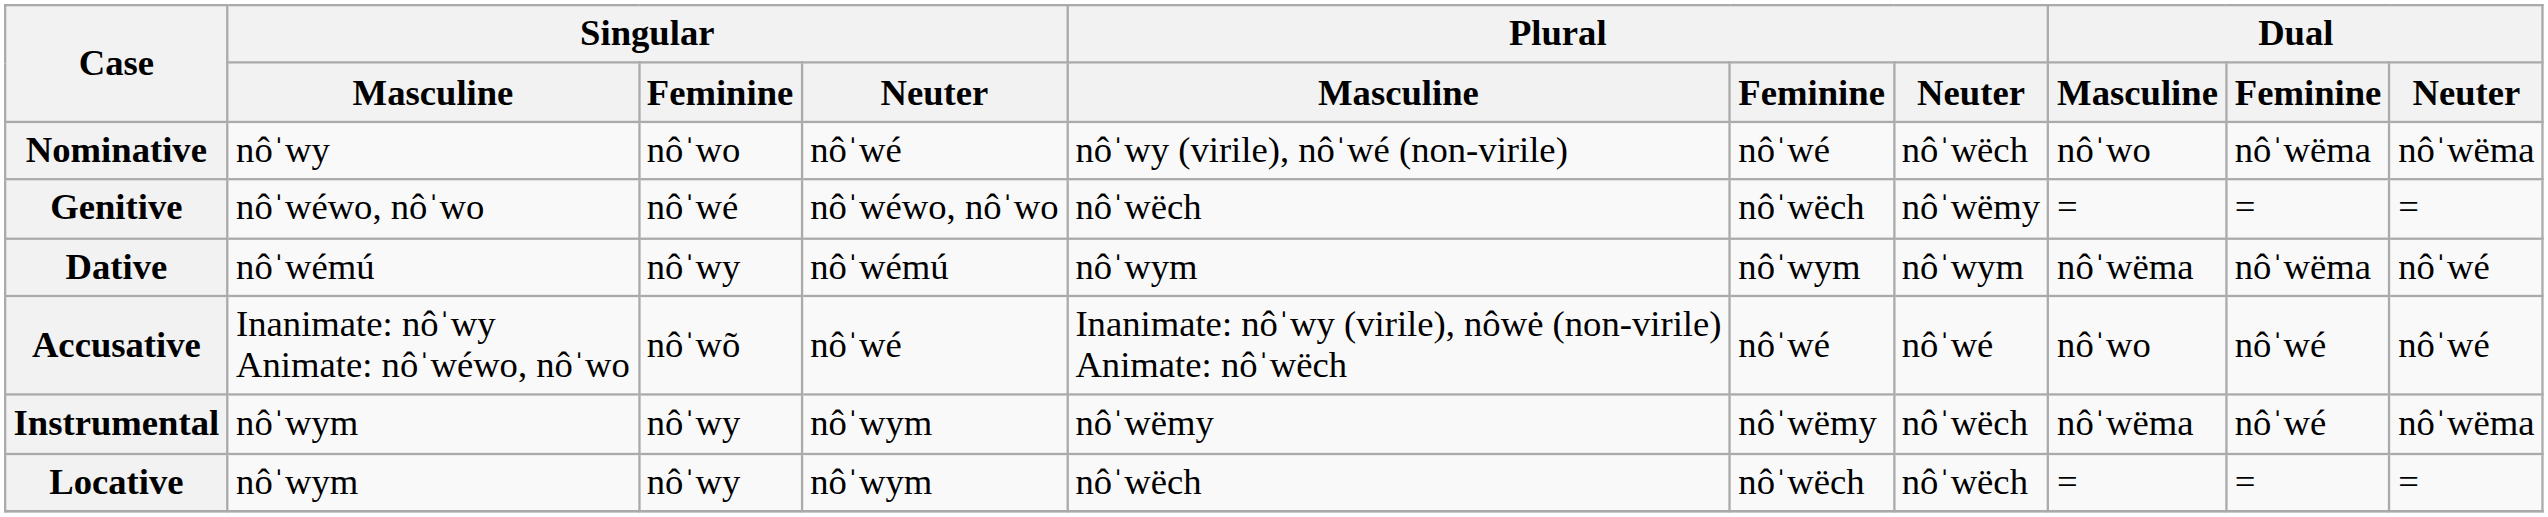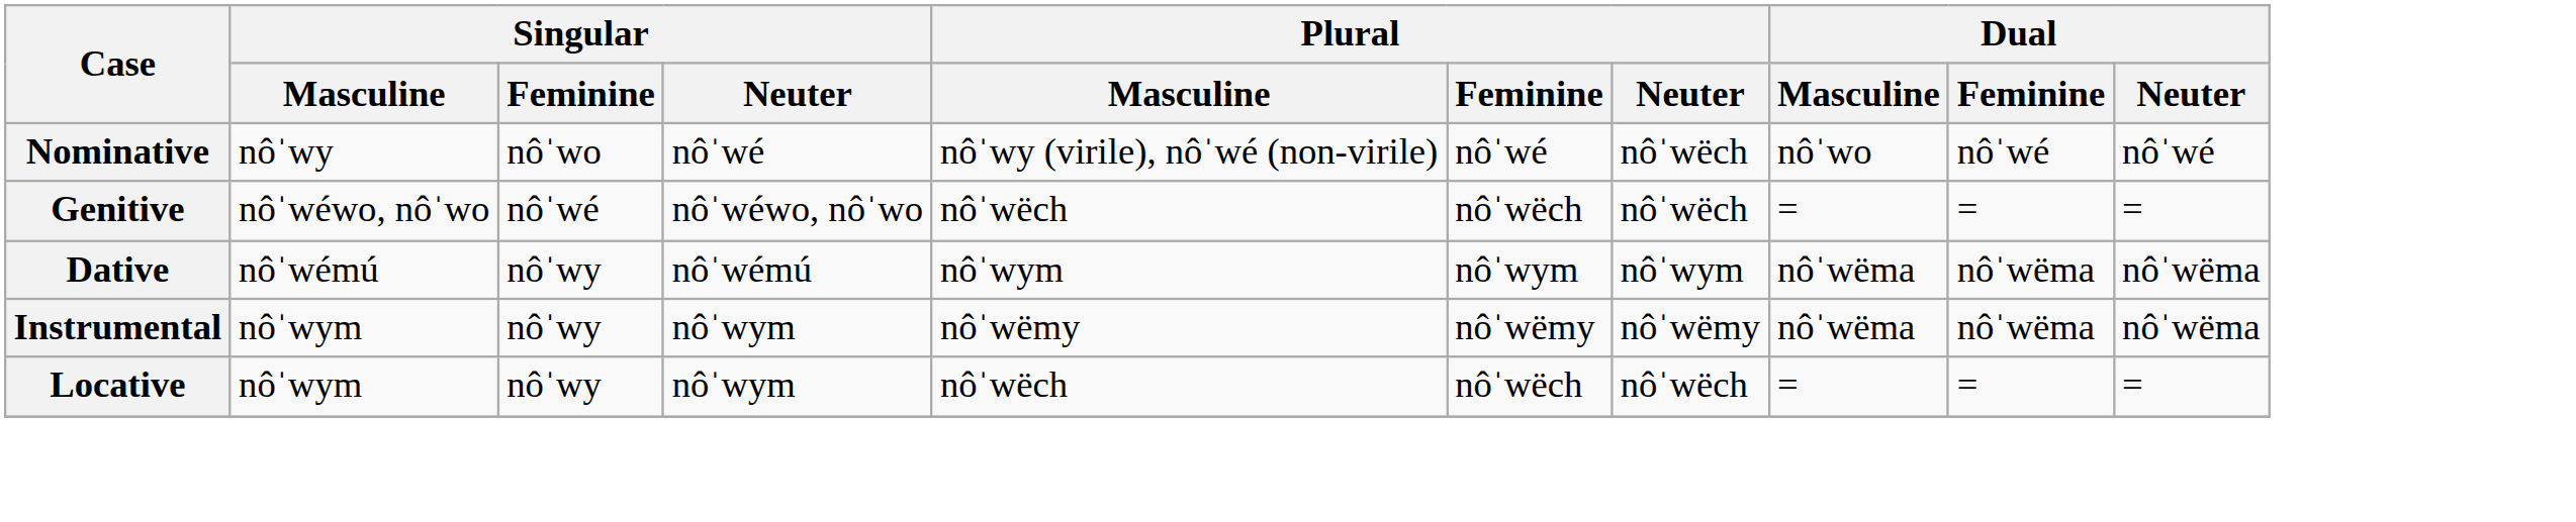 <table class="wikitable">
 <tr>
 <th rowspan="2">Case</th>
 <th colspan="3">Singular</th>
 <th colspan="3">Plural</th>
 <th colspan="3">Dual</th>
 </tr>
 <tr>
 <th>Masculine</th>
 <th>Feminine</th>
 <th>Neuter</th>
 <th>Masculine</th>
 <th>Feminine</th>
 <th>Neuter</th>
 <th>Masculine</th>
 <th>Feminine</th>
 <th>Neuter</th>
 </tr>
 <tr>
 <th>Nominative</th>
 <td>nôˈwy</td>
 <td>nôˈwo</td>
 <td>nôˈwé</td>
 <td>nôˈwy (virile), nôˈwé (non-virile)</td>
 <td>nôˈwé</td>
 <td>nôˈwëch</td>
 <td>nôˈwo</td>
-<td>nôˈwëma</td>
-<td>nôˈwëma</td>
+<td>nôˈwé</td>
+<td>nôˈwé</td>
 </tr>
 <tr>
 <th>Genitive</th>
 <td>nôˈwéwo, nôˈwo</td>
 <td>nôˈwé</td>
 <td>nôˈwéwo, nôˈwo</td>
 <td>nôˈwëch</td>
 <td>nôˈwëch</td>
-<td>nôˈwëmy</td>
+<td>nôˈwëch</td>
 <td>= </td>
 <td>= </td>
 <td>= </td>
 </tr>
 <tr>
 <th>Dative</th>
 <td>nôˈwémú</td>
 <td>nôˈwy</td>
 <td>nôˈwémú</td>
 <td>nôˈwym</td>
 <td>nôˈwym</td>
 <td>nôˈwym</td>
 <td>nôˈwëma</td>
 <td>nôˈwëma</td>
-<td>nôˈwé</td>
-</tr>
-<tr>
-<th>Accusative</th>
-<td>Inanimate: nôˈwy<br> Animate: nôˈwéwo, nôˈwo</td>
-<td>nôˈwõ</td>
-<td>nôˈwé</td>
-<td>Inanimate: nôˈwy (virile), nôwė (non-virile)<br> Animate: nôˈwëch</td>
-<td>nôˈwé</td>
-<td>nôˈwé</td>
-<td>nôˈwo</td>
-<td>nôˈwé</td>
-<td>nôˈwé</td>
+<td>nôˈwëma</td>
 </tr>
 <tr>
 <th>Instrumental</th>
 <td>nôˈwym</td>
 <td>nôˈwy</td>
 <td>nôˈwym</td>
 <td>nôˈwëmy</td>
 <td>nôˈwëmy</td>
-<td>nôˈwëch</td>
+<td>nôˈwëmy</td>
 <td>nôˈwëma</td>
-<td>nôˈwé</td>
+<td>nôˈwëma</td>
 <td>nôˈwëma</td>
 </tr>
 <tr>
 <th>Locative</th>
 <td>nôˈwym</td>
 <td>nôˈwy</td>
 <td>nôˈwym</td>
 <td>nôˈwëch</td>
 <td>nôˈwëch</td>
 <td>nôˈwëch</td>
 <td>= </td>
 <td>= </td>
 <td>= </td>
 </tr>
 <tr>
 </tr>
 </table>
